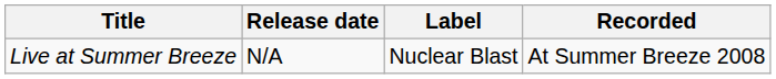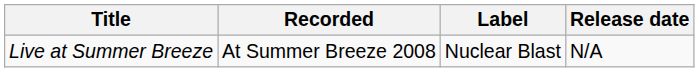 <table class="wikitable" border="1">
 <tr>
 <th>Title</th>
+<th>Recorded</th>
+<th>Label</th>
 <th>Release date</th>
-<th>Label</th>
-<th>Recorded</th>
 </tr>
 <tr>
 <td><em>Live at Summer Breeze</em></td>
+<td>At Summer Breeze 2008</td>
+<td>Nuclear Blast</td>
 <td>N/A</td>
-<td>Nuclear Blast</td>
-<td>At Summer Breeze 2008</td>
 </tr>
 </table>
